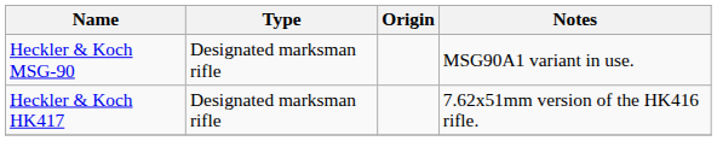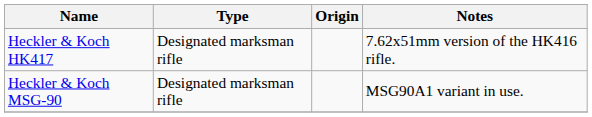 <table class="wikitable" ; text-align:"center;">
 <tr>
 <th>Name</th>
 <th>Type</th>
 <th>Origin</th>
 <th>Notes</th>
 </tr>
 <tr>
+<td><a href='#'>Heckler & Koch HK417</a></td>
+<td>Designated marksman rifle</td>
+<td></td>
+<td>7.62x51mm version of the HK416 rifle.</td>
+</tr>
+<tr>
 <td><a href='#'>Heckler & Koch MSG-90</a></td>
 <td>Designated marksman rifle</td>
 <td></td>
 <td>MSG90A1 variant in use.</td>
 </tr>
 <tr>
-<td><a href='#'>Heckler & Koch HK417</a></td>
-<td>Designated marksman rifle</td>
-<td></td>
-<td>7.62x51mm version of the HK416 rifle.</td>
-</tr>
-<tr>
 </tr>
 </table>
